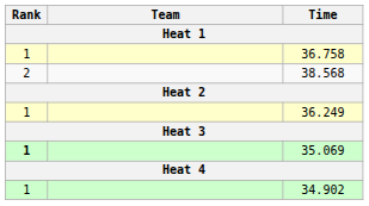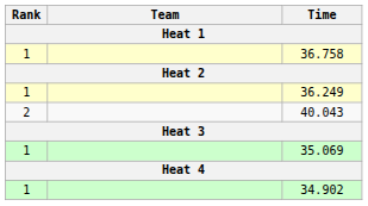 <table class=wikitable style="text-align:center">
 <tr>
 <th width=40>Rank</th>
 <th width=250>Team</th>
 <th width=80>Time</th>
 </tr>
 <tr>
 <th colspan=3>Heat 1</th>
 </tr>
 <tr bgcolor="ffffcc">
 <td>1</td>
 <td align=left></td>
 <td>36.758</td>
 </tr>
 <tr>
-<td>2</td>
-<td align=left></td>
-<td>38.568</td>
-</tr>
-<tr>
 <th colspan=3>Heat 2</th>
 </tr>
 <tr bgcolor="ffffcc">
 <td>1</td>
 <td align=left></td>
 <td>36.249</td>
 </tr>
 <tr>
+<td>2</td>
+<td align=left></td>
+<td>40.043</td>
+</tr>
+<tr>
 <th colspan=3>Heat 3</th>
 </tr>
 <tr bgcolor="ccffcc">
-<td><strong>1</strong></td>
+<td>1</td>
 <td align=left></td>
 <td>35.069</td>
 </tr>
 <tr>
 <th colspan=3>Heat 4</th>
 </tr>
 <tr bgcolor="ccffcc">
 <td>1</td>
 <td align=left></td>
 <td>34.902</td>
 </tr>
 </table>
